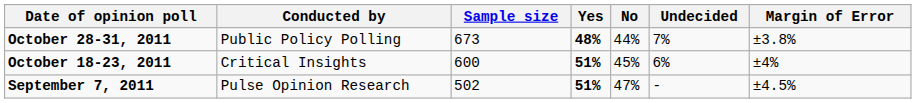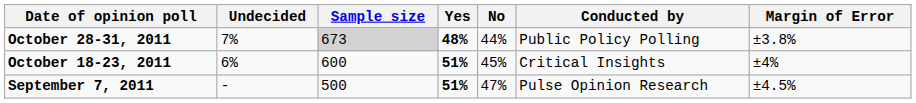 <table class="wikitable" style="width:825px;">
 <tr>
 <th>Date of opinion poll</th>
-<th>Conducted by</th>
+<th>Undecided</th>
 <th><a href='#'>Sample size</a></th>
 <th>Yes</th>
 <th>No</th>
-<th>Undecided</th>
+<th>Conducted by</th>
 <th>Margin of Error</th>
 </tr>
 <tr>
 <td><strong>October 28-31, 2011</strong></td>
-<td>Public Policy Polling</td>
-<td>673</td>
+<td>7%</td>
+<td style="background: lightgrey;">673</td>
 <td><strong>48%</strong></td>
 <td>44%</td>
-<td>7%</td>
+<td>Public Policy Polling</td>
 <td>±3.8%</td>
 </tr>
 <tr>
 <td><strong>October 18-23, 2011</strong></td>
-<td>Critical Insights</td>
+<td>6%</td>
 <td>600</td>
 <td><strong>51%</strong></td>
 <td>45%</td>
-<td>6%</td>
+<td>Critical Insights</td>
 <td>±4%</td>
 </tr>
 <tr>
 <td><strong>September 7, 2011</strong></td>
-<td>Pulse Opinion Research</td>
-<td>502</td>
+<td>-</td>
+<td>500</td>
 <td><strong>51%</strong></td>
 <td>47%</td>
-<td>-</td>
+<td>Pulse Opinion Research</td>
 <td>±4.5%</td>
 </tr>
 </table>
